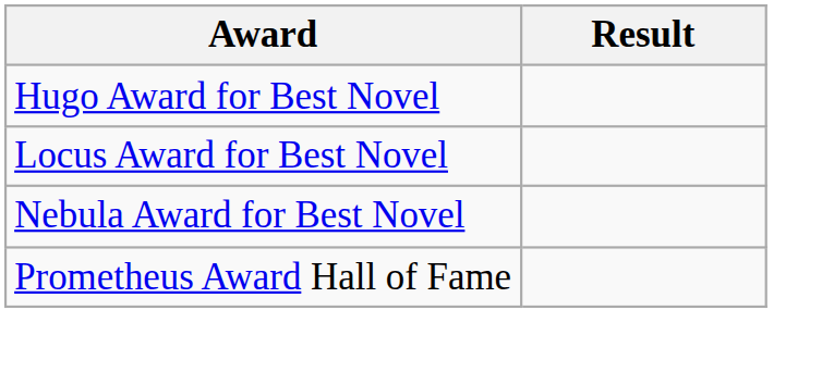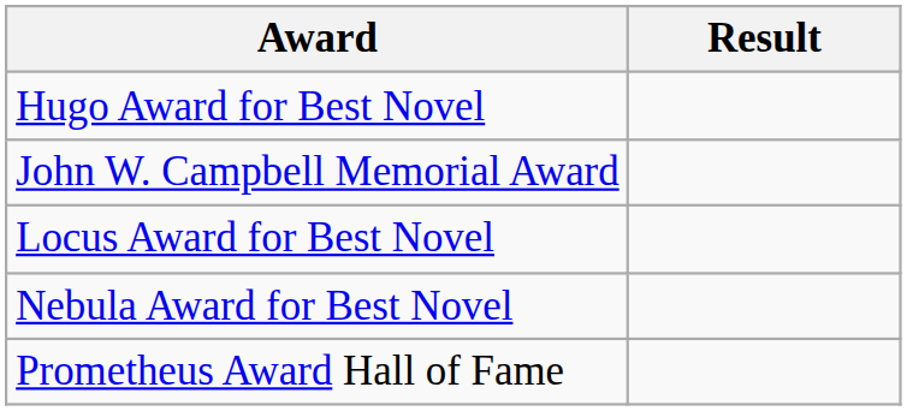 <table class=wikitable>
 <tr>
 <th>Award</th>
 <th style="min-width: 6em">Result</th>
 </tr>
 <tr>
 <td><a href='#'>Hugo Award for Best Novel</a></td>
+<td></td>
+</tr>
+<tr>
+<td><a href='#'>John W. Campbell Memorial Award</a></td>
 <td></td>
 </tr>
 <tr>
 <td><a href='#'>Locus Award for Best Novel</a></td>
 <td></td>
 </tr>
 <tr>
 <td><a href='#'>Nebula Award for Best Novel</a></td>
 <td></td>
 </tr>
 <tr>
 <td><a href='#'>Prometheus Award</a> Hall of Fame</td>
 <td></td>
 </tr>
 </table>
